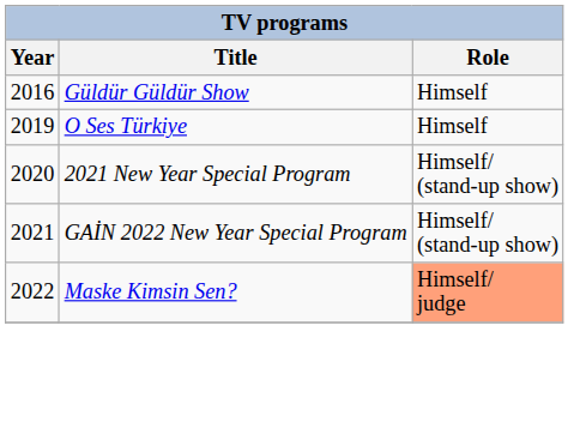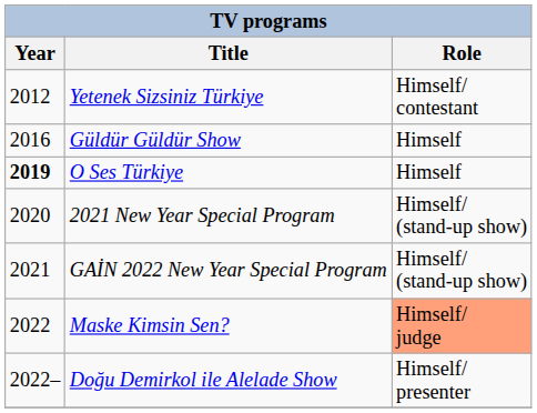 <table class="wikitable">
 <tr>
 <th colspan="3" style="background: LightSteelBlue;">TV programs</th>
 </tr>
 <tr>
 <th>Year</th>
 <th>Title</th>
 <th>Role</th>
 </tr>
 <tr>
+<td>2012</td>
+<td><em><a href='#'>Yetenek Sizsiniz Türkiye</a></em></td>
+<td>Himself/<br>contestant</td>
+</tr>
+<tr>
 <td>2016</td>
 <td><em><a href='#'>Güldür Güldür Show</a></em></td>
 <td>Himself</td>
 </tr>
 <tr>
-<td>2019</td>
+<td><strong>2019</strong></td>
 <td><em><a href='#'>O Ses Türkiye</a></em></td>
 <td>Himself</td>
 </tr>
 <tr>
 <td>2020</td>
 <td><em> 2021 New Year Special Program</em></td>
 <td>Himself/<br>(stand-up show)</td>
 </tr>
 <tr>
 <td>2021</td>
 <td><em>GAİN 2022 New Year Special Program</em></td>
 <td>Himself/<br>(stand-up show)</td>
 </tr>
 <tr>
 <td>2022</td>
 <td><em><a href='#'>Maske Kimsin Sen?</a></em></td>
 <td style="background: lightsalmon;">Himself/<br>judge</td>
 </tr>
 <tr>
+<td>2022–</td>
+<td><em><a href='#'>Doğu Demirkol ile Alelade Show</a></em></td>
+<td>Himself/<br>presenter</td>
+</tr>
+<tr>
 </tr>
 </table>
